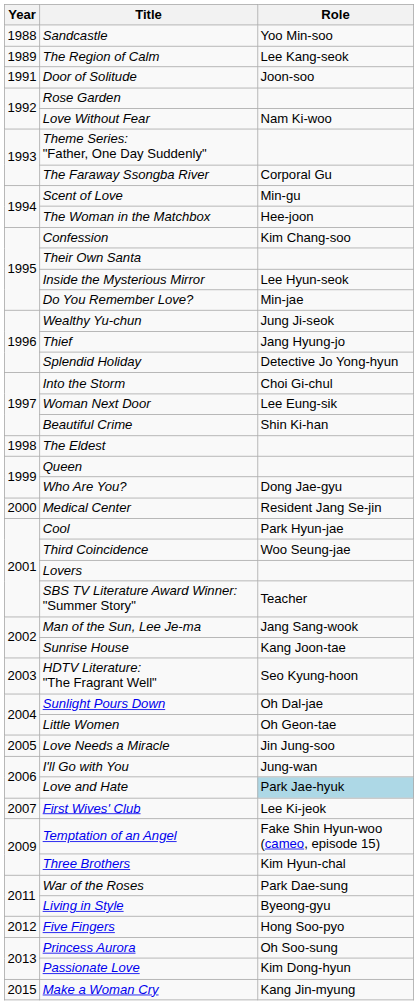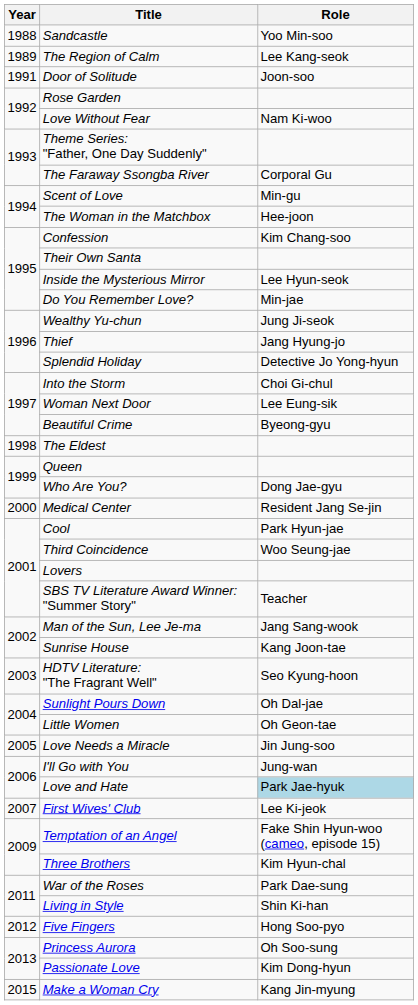 <table class="wikitable" style="width:500px">
 <tr>
 <th width=10>Year</th>
 <th>Title</th>
 <th>Role</th>
 </tr>
 <tr>
 <td>1988</td>
 <td><em>Sandcastle</em></td>
 <td>Yoo Min-soo</td>
 </tr>
 <tr>
 <td>1989</td>
 <td><em>The Region of Calm</em></td>
 <td>Lee Kang-seok</td>
 </tr>
 <tr>
 <td>1991</td>
 <td><em>Door of Solitude</em></td>
 <td>Joon-soo</td>
 </tr>
 <tr>
 <td rowspan=2>1992</td>
 <td><em>Rose Garden</em></td>
 <td></td>
 </tr>
 <tr>
 <td><em>Love Without Fear</em></td>
 <td>Nam Ki-woo</td>
 </tr>
 <tr>
 <td rowspan=2>1993</td>
 <td><em>Theme Series:</em> <br> "Father, One Day Suddenly"</td>
 <td></td>
 </tr>
 <tr>
 <td><em>The Faraway Ssongba River</em></td>
 <td>Corporal Gu</td>
 </tr>
 <tr>
 <td rowspan=2>1994</td>
 <td><em>Scent of Love</em></td>
 <td>Min-gu</td>
 </tr>
 <tr>
 <td><em>The Woman in the Matchbox</em></td>
 <td>Hee-joon</td>
 </tr>
 <tr>
 <td rowspan=4>1995</td>
 <td><em>Confession</em></td>
 <td>Kim Chang-soo</td>
 </tr>
 <tr>
 <td><em>Their Own Santa</em></td>
 <td></td>
 </tr>
 <tr>
 <td><em>Inside the Mysterious Mirror</em></td>
 <td>Lee Hyun-seok</td>
 </tr>
 <tr>
 <td><em>Do You Remember Love?</em></td>
 <td>Min-jae</td>
 </tr>
 <tr>
 <td rowspan=3>1996</td>
 <td><em>Wealthy Yu-chun</em></td>
 <td>Jung Ji-seok</td>
 </tr>
 <tr>
 <td><em>Thief</em></td>
 <td>Jang Hyung-jo</td>
 </tr>
 <tr>
 <td><em>Splendid Holiday</em></td>
 <td>Detective Jo Yong-hyun</td>
 </tr>
 <tr>
 <td rowspan=3>1997</td>
 <td><em>Into the Storm</em></td>
 <td>Choi Gi-chul</td>
 </tr>
 <tr>
 <td><em>Woman Next Door</em></td>
 <td>Lee Eung-sik</td>
 </tr>
 <tr>
 <td><em>Beautiful Crime</em></td>
-<td>Shin Ki-han</td>
+<td>Byeong-gyu</td>
 </tr>
 <tr>
 <td>1998</td>
 <td><em>The Eldest</em></td>
 <td></td>
 </tr>
 <tr>
 <td rowspan=2>1999</td>
 <td><em>Queen</em></td>
 <td></td>
 </tr>
 <tr>
 <td><em>Who Are You?</em></td>
 <td>Dong Jae-gyu</td>
 </tr>
 <tr>
 <td>2000</td>
 <td><em>Medical Center</em></td>
 <td>Resident Jang Se-jin</td>
 </tr>
 <tr>
 <td rowspan=4>2001</td>
 <td><em>Cool</em></td>
 <td>Park Hyun-jae</td>
 </tr>
 <tr>
 <td><em>Third Coincidence</em></td>
 <td>Woo Seung-jae</td>
 </tr>
 <tr>
 <td><em>Lovers</em></td>
 <td></td>
 </tr>
 <tr>
 <td><em>SBS TV Literature Award Winner:</em> <br> "Summer Story"</td>
 <td>Teacher</td>
 </tr>
 <tr>
 <td rowspan=2>2002</td>
 <td><em>Man of the Sun, Lee Je-ma</em></td>
 <td>Jang Sang-wook</td>
 </tr>
 <tr>
 <td><em>Sunrise House</em></td>
 <td>Kang Joon-tae</td>
 </tr>
 <tr>
 <td>2003</td>
 <td><em>HDTV Literature:</em> <br> "The Fragrant Well"</td>
 <td>Seo Kyung-hoon</td>
 </tr>
 <tr>
 <td rowspan=2>2004</td>
 <td><em><a href='#'>Sunlight Pours Down</a></em></td>
 <td>Oh Dal-jae</td>
 </tr>
 <tr>
 <td><em>Little Women</em></td>
 <td>Oh Geon-tae</td>
 </tr>
 <tr>
 <td>2005</td>
 <td><em>Love Needs a Miracle</em></td>
 <td>Jin Jung-soo</td>
 </tr>
 <tr>
 <td rowspan=2>2006</td>
 <td><em>I'll Go with You</em></td>
 <td>Jung-wan</td>
 </tr>
 <tr>
 <td><em>Love and Hate</em></td>
 <td style="background: lightblue;">Park Jae-hyuk</td>
 </tr>
 <tr>
 <td>2007</td>
 <td><em><a href='#'>First Wives' Club</a></em></td>
 <td>Lee Ki-jeok</td>
 </tr>
 <tr>
 <td rowspan=2>2009</td>
 <td><em><a href='#'>Temptation of an Angel</a></em></td>
 <td>Fake Shin Hyun-woo <br> (<a href='#'>cameo</a>, episode 15)</td>
 </tr>
 <tr>
 <td><em><a href='#'>Three Brothers</a></em></td>
 <td>Kim Hyun-chal</td>
 </tr>
 <tr>
 <td rowspan=2>2011</td>
 <td><em>War of the Roses</em></td>
 <td>Park Dae-sung</td>
 </tr>
 <tr>
 <td><em><a href='#'>Living in Style</a></em></td>
-<td>Byeong-gyu</td>
+<td>Shin Ki-han</td>
 </tr>
 <tr>
 <td>2012</td>
 <td><em><a href='#'>Five Fingers</a></em></td>
 <td>Hong Soo-pyo</td>
 </tr>
 <tr>
 <td rowspan=2>2013</td>
 <td><em><a href='#'>Princess Aurora</a></em></td>
 <td>Oh Soo-sung</td>
 </tr>
 <tr>
 <td><em><a href='#'>Passionate Love</a></em></td>
 <td>Kim Dong-hyun</td>
 </tr>
 <tr>
 <td>2015</td>
 <td><em><a href='#'>Make a Woman Cry</a></em></td>
 <td>Kang Jin-myung</td>
 </tr>
 </table>
